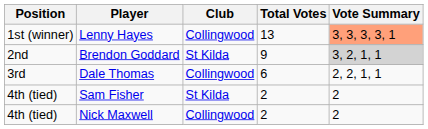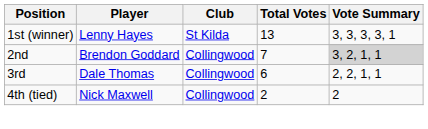 <table class="wikitable">
 <tr>
 <th>Position</th>
 <th>Player</th>
 <th>Club</th>
 <th>Total Votes</th>
 <th>Vote Summary</th>
 </tr>
 <tr>
 <td>1st (winner)</td>
 <td><a href='#'>Lenny Hayes</a></td>
-<td><a href='#'>Collingwood</a></td>
+<td><a href='#'>St Kilda</a></td>
 <td>13</td>
-<td style="background: lightsalmon;">3, 3, 3, 3, 1</td>
+<td>3, 3, 3, 3, 1</td>
 </tr>
 <tr>
 <td>2nd</td>
 <td><a href='#'>Brendon Goddard</a></td>
-<td><a href='#'>St Kilda</a></td>
-<td>9</td>
+<td><a href='#'>Collingwood</a></td>
+<td>7</td>
 <td style="background: lightgrey;">3, 2, 1, 1</td>
 </tr>
 <tr>
 <td>3rd</td>
 <td><a href='#'>Dale Thomas</a></td>
 <td><a href='#'>Collingwood</a></td>
 <td>6</td>
 <td>2, 2, 1, 1</td>
 </tr>
 <tr>
 <td>4th (tied)</td>
-<td><a href='#'>Sam Fisher</a></td>
-<td><a href='#'>St Kilda</a></td>
-<td>2</td>
-<td>2</td>
-</tr>
-<tr>
-<td>4th (tied)</td>
 <td><a href='#'>Nick Maxwell</a></td>
 <td><a href='#'>Collingwood</a></td>
 <td>2</td>
 <td>2</td>
 </tr>
 </table>
